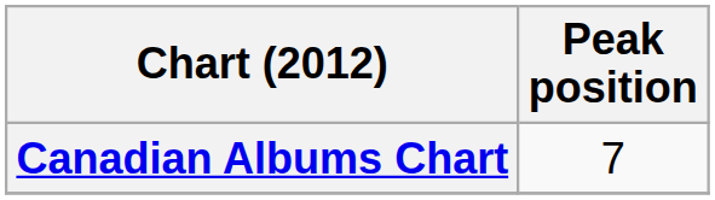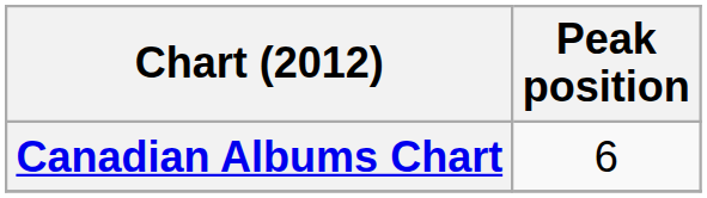 <table class="wikitable sortable plainrowheaders">
 <tr>
 <th scope="col">Chart (2012)</th>
 <th scope="col">Peak<br>position</th>
 </tr>
 <tr>
 <th scope="row"><a href='#'>Canadian Albums Chart</a></th>
-<td style="text-align:center;">7</td>
+<td style="text-align:center;">6</td>
 </tr>
 <tr>
 </tr>
 </table>
